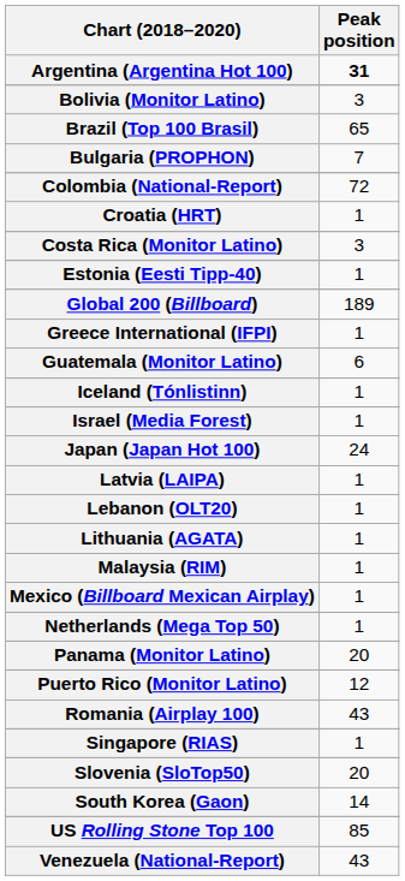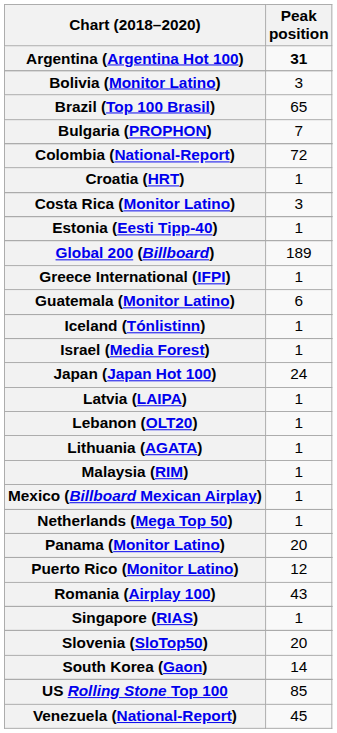 <table class="wikitable sortable plainrowheaders" style="text-align:center">
 <tr>
 <th scope="col">Chart (2018–2020)</th>
 <th scope="col">Peak<br> position</th>
 </tr>
 <tr>
 <th scope="row">Argentina (<a href='#'>Argentina Hot 100</a>)</th>
 <td><strong>31</strong></td>
 </tr>
 <tr>
 </tr>
 <tr>
 </tr>
 <tr>
 </tr>
 <tr>
 </tr>
 <tr>
 <th scope="row">Bolivia (<a href='#'>Monitor Latino</a>)</th>
 <td>3</td>
 </tr>
 <tr>
 <th scope="row">Brazil (<a href='#'>Top 100 Brasil</a>)</th>
 <td>65</td>
 </tr>
 <tr>
 <th scope="row">Bulgaria (<a href='#'>PROPHON</a>)</th>
 <td>7</td>
 </tr>
 <tr>
 </tr>
 <tr>
 </tr>
 <tr>
 </tr>
 <tr>
 <th scope="row">Colombia (<a href='#'>National-Report</a>)</th>
 <td>72</td>
 </tr>
 <tr>
 <th scope="row">Croatia (<a href='#'>HRT</a>)</th>
 <td>1</td>
 </tr>
 <tr>
 </tr>
 <tr>
 <th scope="row">Costa Rica (<a href='#'>Monitor Latino</a>)</th>
 <td>3</td>
 </tr>
 <tr>
 </tr>
 <tr>
 <th scope="row">Estonia (<a href='#'>Eesti Tipp-40</a>)</th>
 <td>1</td>
 </tr>
 <tr>
 </tr>
 <tr>
 </tr>
 <tr>
 </tr>
 <tr>
 <th scope="row"><a href='#'>Global 200</a> (<em><a href='#'>Billboard</a></em>)</th>
 <td>189</td>
 </tr>
 <tr>
 <th scope="row">Greece International (<a href='#'>IFPI</a>)</th>
 <td>1</td>
 </tr>
 <tr>
 <th scope="row">Guatemala (<a href='#'>Monitor Latino</a>)</th>
 <td>6</td>
 </tr>
 <tr>
 </tr>
 <tr>
 </tr>
 <tr>
 <th scope="row">Iceland (<a href='#'>Tónlistinn</a>)</th>
 <td>1</td>
 </tr>
 <tr>
 </tr>
 <tr>
 </tr>
 <tr>
 <th scope="row">Israel (<a href='#'>Media Forest</a>)</th>
 <td>1</td>
 </tr>
 <tr>
 <th scope="row">Japan (<a href='#'>Japan Hot 100</a>)</th>
 <td>24</td>
 </tr>
 <tr>
 <th scope="row">Latvia (<a href='#'>LAIPA</a>)</th>
 <td>1</td>
 </tr>
 <tr>
 <th scope="row">Lebanon (<a href='#'>OLT20</a>)</th>
 <td>1</td>
 </tr>
 <tr>
 <th scope="row">Lithuania (<a href='#'>AGATA</a>)</th>
 <td>1</td>
 </tr>
 <tr>
 <th scope="row">Malaysia (<a href='#'>RIM</a>)</th>
 <td>1</td>
 </tr>
 <tr>
 <th scope="row">Mexico (<a href='#'><em>Billboard</em> Mexican Airplay</a>)</th>
 <td>1</td>
 </tr>
 <tr>
 </tr>
 <tr>
 <th scope="row">Netherlands (<a href='#'>Mega Top 50</a>)</th>
 <td>1</td>
 </tr>
 <tr>
 </tr>
 <tr>
 </tr>
 <tr>
 </tr>
 <tr>
 <th scope="row">Panama (<a href='#'>Monitor Latino</a>)</th>
 <td>20</td>
 </tr>
 <tr>
 </tr>
 <tr>
 <th scope="row">Puerto Rico (<a href='#'>Monitor Latino</a>)</th>
 <td>12</td>
 </tr>
 <tr>
 <th scope="row">Romania (<a href='#'>Airplay 100</a>)</th>
 <td>43</td>
 </tr>
 <tr>
 </tr>
 <tr>
 <th scope="row">Singapore (<a href='#'>RIAS</a>)</th>
 <td>1</td>
 </tr>
 <tr>
 </tr>
 <tr>
 </tr>
 <tr>
 <th scope="row">Slovenia (<a href='#'>SloTop50</a>)</th>
 <td>20</td>
 </tr>
 <tr>
 <th scope="row">South Korea (<a href='#'>Gaon</a>)</th>
 <td>14</td>
 </tr>
 <tr>
 </tr>
 <tr>
 </tr>
 <tr>
 </tr>
 <tr>
 </tr>
 <tr>
 </tr>
 <tr>
 </tr>
 <tr>
 </tr>
 <tr>
 </tr>
 <tr>
 </tr>
 <tr>
 </tr>
 <tr>
 </tr>
 <tr>
 <th scope="row">US <a href='#'><em>Rolling Stone</em> Top 100</a></th>
 <td>85</td>
 </tr>
 <tr>
 <th scope="row">Venezuela (<a href='#'>National-Report</a>)</th>
-<td>43</td>
+<td>45</td>
 </tr>
 </table>
